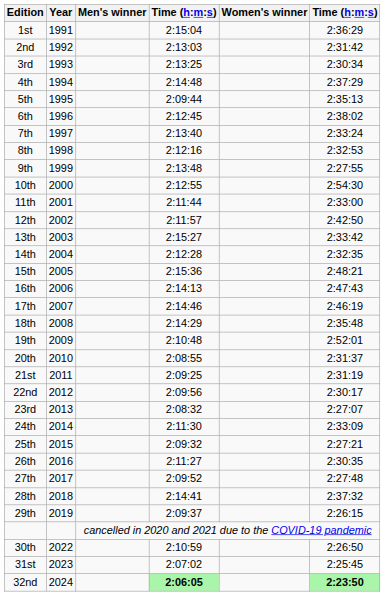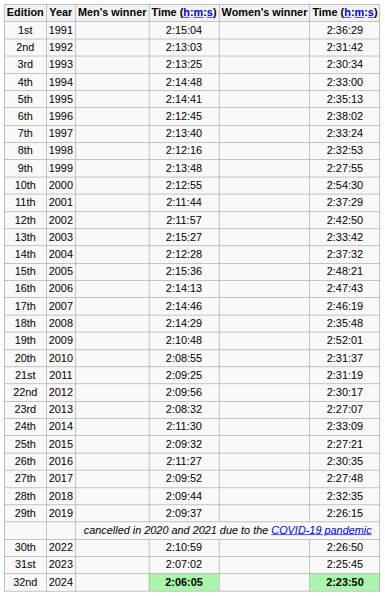 <table class="wikitable sortable" style="text-align:center">
 <tr>
 <th class=unsortable>Edition</th>
 <th>Year</th>
 <th class=unsortable>Men's winner</th>
 <th>Time (<a href='#'>h</a>:<a href='#'>m</a>:<a href='#'>s</a>)</th>
 <th class=unsortable>Women's winner</th>
 <th>Time (<a href='#'>h</a>:<a href='#'>m</a>:<a href='#'>s</a>)</th>
 </tr>
 <tr>
 <td>1st</td>
 <td>1991</td>
 <td align=left></td>
 <td>2:15:04</td>
 <td align=left></td>
 <td>2:36:29</td>
 </tr>
 <tr>
 <td>2nd</td>
 <td>1992</td>
 <td align=left></td>
 <td>2:13:03</td>
 <td align=left></td>
 <td>2:31:42</td>
 </tr>
 <tr>
 <td>3rd</td>
 <td>1993</td>
 <td align=left></td>
 <td>2:13:25</td>
 <td align=left></td>
 <td>2:30:34</td>
 </tr>
 <tr>
 <td>4th</td>
 <td>1994</td>
 <td align=left></td>
 <td>2:14:48</td>
 <td align=left></td>
-<td>2:37:29</td>
+<td>2:33:00</td>
 </tr>
 <tr>
 <td>5th</td>
 <td>1995</td>
 <td align=left></td>
-<td>2:09:44</td>
+<td>2:14:41</td>
 <td align=left></td>
 <td>2:35:13</td>
 </tr>
 <tr>
 <td>6th</td>
 <td>1996</td>
 <td align=left></td>
 <td>2:12:45</td>
 <td align=left></td>
 <td>2:38:02</td>
 </tr>
 <tr>
 <td>7th</td>
 <td>1997</td>
 <td align=left></td>
 <td>2:13:40</td>
 <td align=left></td>
 <td>2:33:24</td>
 </tr>
 <tr>
 <td>8th</td>
 <td>1998</td>
 <td align=left></td>
 <td>2:12:16</td>
 <td align=left></td>
 <td>2:32:53</td>
 </tr>
 <tr>
 <td>9th</td>
 <td>1999</td>
 <td align=left></td>
 <td>2:13:48</td>
 <td align=left></td>
 <td>2:27:55</td>
 </tr>
 <tr>
 <td>10th</td>
 <td>2000</td>
 <td align=left></td>
 <td>2:12:55</td>
 <td align=left></td>
 <td>2:54:30</td>
 </tr>
 <tr>
 <td>11th</td>
 <td>2001</td>
 <td align=left></td>
 <td>2:11:44</td>
 <td align=left></td>
-<td>2:33:00</td>
+<td>2:37:29</td>
 </tr>
 <tr>
 <td>12th</td>
 <td>2002</td>
 <td align=left></td>
 <td>2:11:57</td>
 <td align=left></td>
 <td>2:42:50</td>
 </tr>
 <tr>
 <td>13th</td>
 <td>2003</td>
 <td align=left></td>
 <td>2:15:27</td>
 <td align=left></td>
 <td>2:33:42</td>
 </tr>
 <tr>
 <td>14th</td>
 <td>2004</td>
 <td align=left></td>
 <td>2:12:28</td>
 <td align=left></td>
-<td>2:32:35</td>
+<td>2:37:32</td>
 </tr>
 <tr>
 <td>15th</td>
 <td>2005</td>
 <td align=left></td>
 <td>2:15:36</td>
 <td align=left></td>
 <td>2:48:21</td>
 </tr>
 <tr>
 <td>16th</td>
 <td>2006</td>
 <td align=left></td>
 <td>2:14:13</td>
 <td align=left></td>
 <td>2:47:43</td>
 </tr>
 <tr>
 <td>17th</td>
 <td>2007</td>
 <td align=left></td>
 <td>2:14:46</td>
 <td align=left></td>
 <td>2:46:19</td>
 </tr>
 <tr>
 <td>18th</td>
 <td>2008</td>
 <td align=left></td>
 <td>2:14:29</td>
 <td align=left></td>
 <td>2:35:48</td>
 </tr>
 <tr>
 <td>19th</td>
 <td>2009</td>
 <td align=left></td>
 <td>2:10:48</td>
 <td align=left></td>
 <td>2:52:01</td>
 </tr>
 <tr>
 <td>20th</td>
 <td>2010</td>
 <td align=left></td>
 <td>2:08:55</td>
 <td align=left></td>
 <td>2:31:37</td>
 </tr>
 <tr>
 <td>21st</td>
 <td>2011</td>
 <td align=left></td>
 <td>2:09:25</td>
 <td align=left></td>
 <td>2:31:19</td>
 </tr>
 <tr>
 <td>22nd</td>
 <td>2012</td>
 <td align=left></td>
 <td>2:09:56</td>
 <td align=left></td>
 <td>2:30:17</td>
 </tr>
 <tr>
 <td>23rd</td>
 <td>2013</td>
 <td align=left></td>
 <td>2:08:32</td>
 <td align=left></td>
 <td>2:27:07</td>
 </tr>
 <tr>
 <td>24th</td>
 <td>2014</td>
 <td align=left></td>
 <td>2:11:30</td>
 <td align=left></td>
 <td>2:33:09</td>
 </tr>
 <tr>
 <td>25th</td>
 <td>2015</td>
 <td align=left></td>
 <td>2:09:32</td>
 <td align=left></td>
 <td>2:27:21</td>
 </tr>
 <tr>
 <td>26th</td>
 <td>2016</td>
 <td align=left></td>
 <td>2:11:27</td>
 <td align=left></td>
 <td>2:30:35</td>
 </tr>
 <tr>
 <td>27th</td>
 <td>2017</td>
 <td align=left></td>
 <td>2:09:52</td>
 <td align=left></td>
 <td>2:27:48</td>
 </tr>
 <tr>
 <td>28th</td>
 <td>2018</td>
 <td align=left></td>
-<td>2:14:41</td>
+<td>2:09:44</td>
 <td align=left></td>
-<td>2:37:32</td>
+<td>2:32:35</td>
 </tr>
 <tr>
 <td>29th</td>
 <td>2019</td>
 <td align=left></td>
 <td>2:09:37</td>
 <td align=left></td>
 <td>2:26:15</td>
 </tr>
 <tr>
 <td></td>
 <td></td>
 <td colspan="4" align="center" data-sort-value=""><em>cancelled in 2020 and 2021 due to the <a href='#'>COVID-19 pandemic</a></em></td>
 </tr>
 <tr>
 <td>30th</td>
 <td>2022</td>
 <td align=left></td>
 <td>2:10:59</td>
 <td align=left></td>
 <td>2:26:50</td>
 </tr>
 <tr>
 <td>31st</td>
 <td>2023</td>
 <td align=left></td>
 <td>2:07:02</td>
 <td align=left></td>
 <td>2:25:45</td>
 </tr>
 <tr>
 <td>32nd</td>
 <td>2024</td>
 <td align=left></td>
 <td bgcolor=#A9F5A9><strong>2:06:05</strong></td>
 <td align=left></td>
 <td bgcolor=#A9F5A9><strong>2:23:50</strong></td>
 </tr>
 </table>
